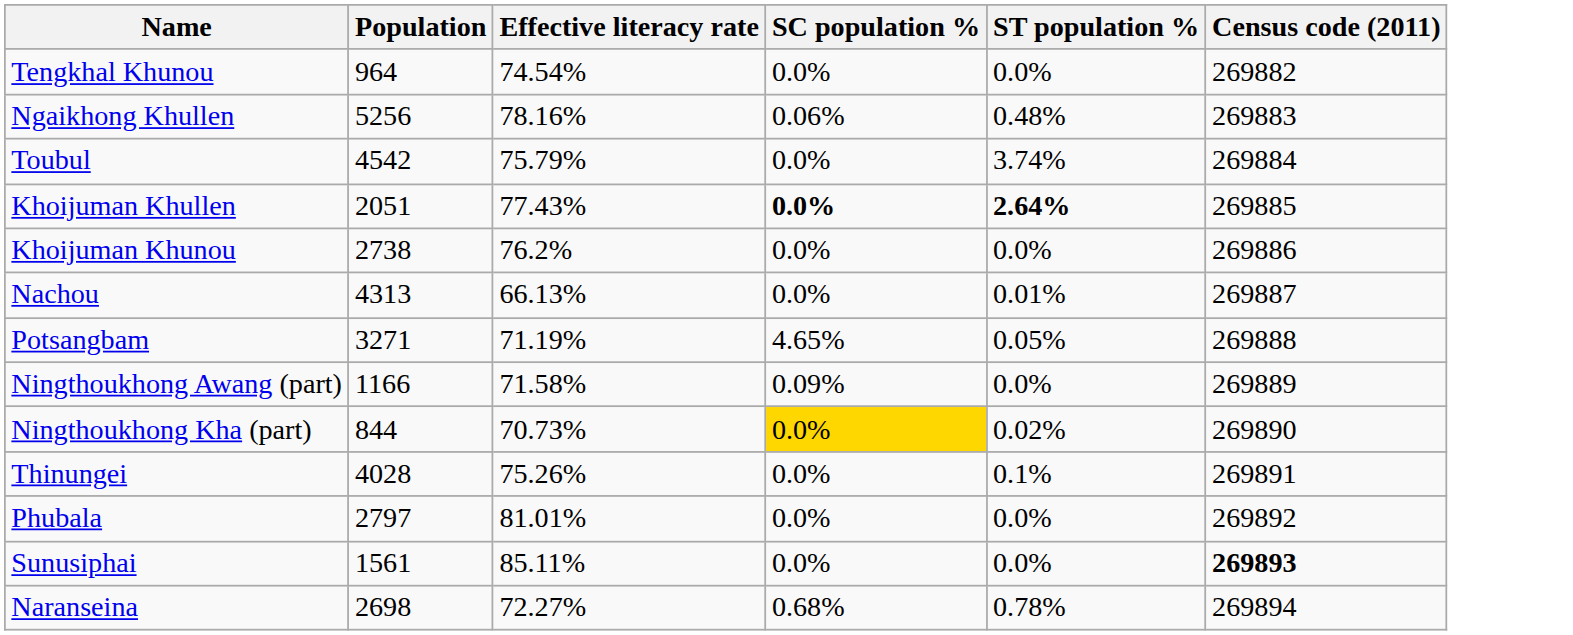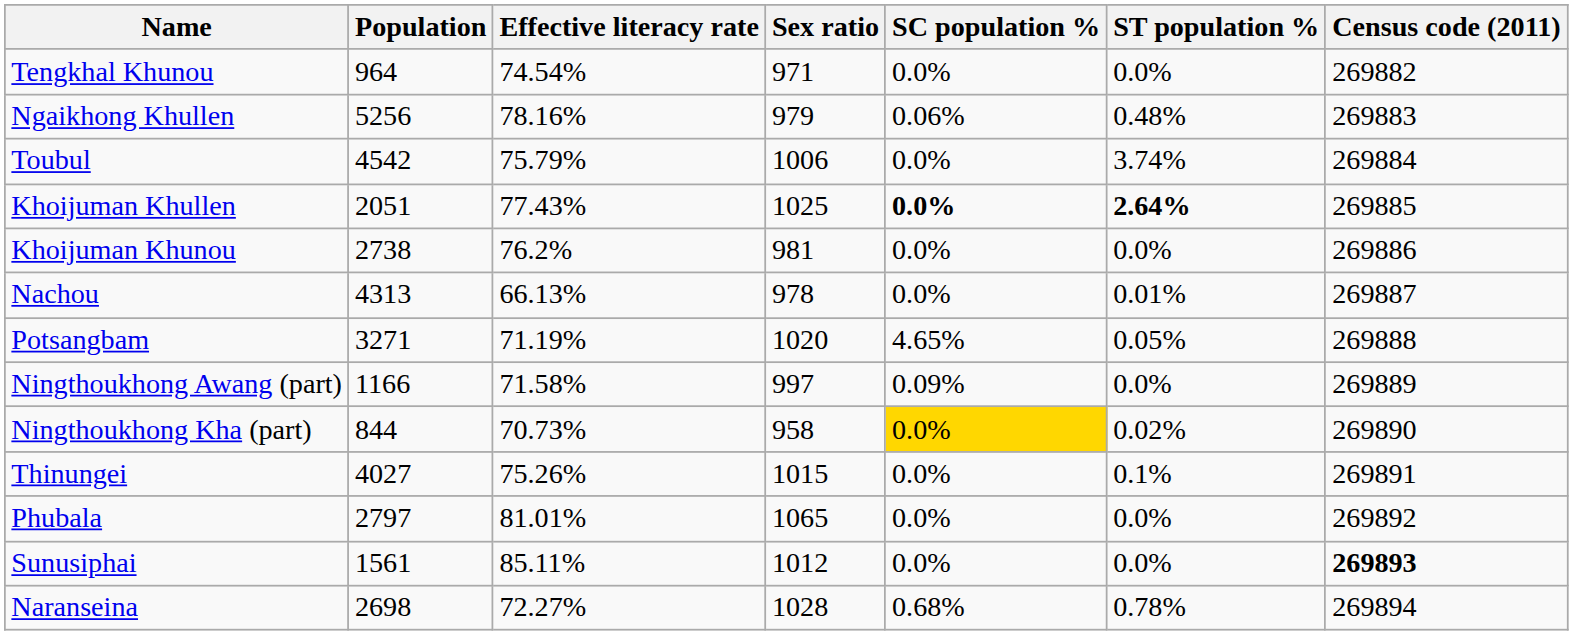 <table class="wikitable sortable">
 <tr>
 <th>Name</th>
 <th>Population</th>
 <th>Effective literacy rate</th>
+<th>Sex ratio</th>
 <th>SC population %</th>
 <th>ST population %</th>
 <th>Census code (2011)</th>
 </tr>
 <tr>
 <td><a href='#'>Tengkhal Khunou</a></td>
 <td>964</td>
 <td>74.54%</td>
+<td>971</td>
 <td>0.0%</td>
 <td>0.0%</td>
 <td>269882</td>
 </tr>
 <tr>
 <td><a href='#'>Ngaikhong Khullen</a></td>
 <td>5256</td>
 <td>78.16%</td>
+<td>979</td>
 <td>0.06%</td>
 <td>0.48%</td>
 <td>269883</td>
 </tr>
 <tr>
 <td><a href='#'>Toubul</a></td>
 <td>4542</td>
 <td>75.79%</td>
+<td>1006</td>
 <td>0.0%</td>
 <td>3.74%</td>
 <td>269884</td>
 </tr>
 <tr>
 <td><a href='#'>Khoijuman Khullen</a></td>
 <td>2051</td>
 <td>77.43%</td>
+<td>1025</td>
 <td><strong>0.0%</strong></td>
 <td><strong>2.64%</strong></td>
 <td>269885</td>
 </tr>
 <tr>
 <td><a href='#'>Khoijuman Khunou</a></td>
 <td>2738</td>
 <td>76.2%</td>
+<td>981</td>
 <td>0.0%</td>
 <td>0.0%</td>
 <td>269886</td>
 </tr>
 <tr>
 <td><a href='#'>Nachou</a></td>
 <td>4313</td>
 <td>66.13%</td>
+<td>978</td>
 <td>0.0%</td>
 <td>0.01%</td>
 <td>269887</td>
 </tr>
 <tr>
 <td><a href='#'>Potsangbam</a></td>
 <td>3271</td>
 <td>71.19%</td>
+<td>1020</td>
 <td>4.65%</td>
 <td>0.05%</td>
 <td>269888</td>
 </tr>
 <tr>
 <td><a href='#'>Ningthoukhong Awang</a> (part)</td>
 <td>1166</td>
 <td>71.58%</td>
+<td>997</td>
 <td>0.09%</td>
 <td>0.0%</td>
 <td>269889</td>
 </tr>
 <tr>
 <td><a href='#'>Ningthoukhong Kha</a> (part)</td>
 <td>844</td>
 <td>70.73%</td>
+<td>958</td>
 <td style="background: gold;">0.0%</td>
 <td>0.02%</td>
 <td>269890</td>
 </tr>
 <tr>
 <td><a href='#'>Thinungei</a></td>
-<td>4028</td>
+<td>4027</td>
 <td>75.26%</td>
+<td>1015</td>
 <td>0.0%</td>
 <td>0.1%</td>
 <td>269891</td>
 </tr>
 <tr>
 <td><a href='#'>Phubala</a></td>
 <td>2797</td>
 <td>81.01%</td>
+<td>1065</td>
 <td>0.0%</td>
 <td>0.0%</td>
 <td>269892</td>
 </tr>
 <tr>
 <td><a href='#'>Sunusiphai</a></td>
 <td>1561</td>
 <td>85.11%</td>
+<td>1012</td>
 <td>0.0%</td>
 <td>0.0%</td>
 <td><strong>269893</strong></td>
 </tr>
 <tr>
 <td><a href='#'>Naranseina</a></td>
 <td>2698</td>
 <td>72.27%</td>
+<td>1028</td>
 <td>0.68%</td>
 <td>0.78%</td>
 <td>269894</td>
 </tr>
 </table>
